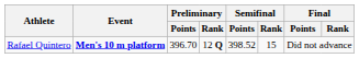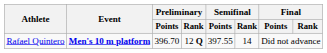 <table class=wikitable style="font-size:90%">
 <tr>
 <th rowspan="2">Athlete</th>
 <th rowspan="2">Event</th>
 <th colspan="2">Preliminary</th>
 <th colspan="2">Semifinal</th>
 <th colspan="2">Final</th>
 </tr>
 <tr style="font-size:95%">
 <th>Points</th>
 <th>Rank</th>
 <th>Points</th>
 <th>Rank</th>
 <th>Points</th>
 <th>Rank</th>
 </tr>
 <tr align=center>
 <td align=left><a href='#'>Rafael Quintero</a></td>
 <td align=left><strong><a href='#'>Men's 10 m platform</a></strong></td>
 <td>396.70</td>
 <td>12 <strong>Q</strong></td>
-<td>398.52</td>
-<td>15</td>
+<td>397.55</td>
+<td>14</td>
 <td colspan=2>Did not advance</td>
 </tr>
 </table>
